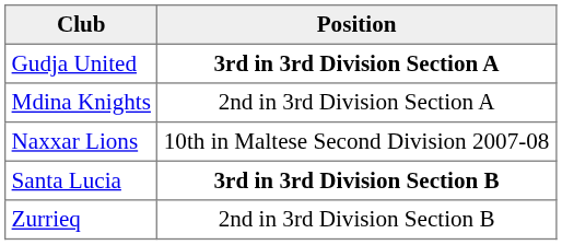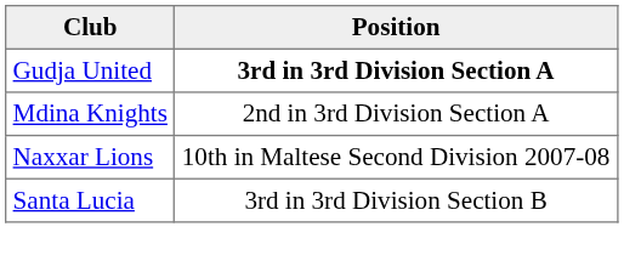 <table border="1" cellpadding="4" cellspacing="0" style="text-align:center; border-collapse:collapse;">
 <tr style="background:#efefef;">
 <th>Club<br></th>
 <th>Position</th>
 </tr>
 <tr>
 <td style="text-align:left;"><a href='#'>Gudja United</a></td>
 <td><strong>3rd in 3rd Division Section A</strong></td>
 </tr>
 <tr>
 <td style="text-align:left;"><a href='#'>Mdina Knights</a></td>
 <td>2nd in 3rd Division Section A</td>
 </tr>
 <tr>
 <td style="text-align:left;"><a href='#'>Naxxar Lions</a></td>
 <td>10th in Maltese Second Division 2007-08</td>
 </tr>
 <tr>
 <td style="text-align:left;"><a href='#'>Santa Lucia</a></td>
-<td><strong>3rd in 3rd Division Section B</strong></td>
-</tr>
-<tr>
-<td style="text-align:left;"><a href='#'>Zurrieq</a></td>
-<td>2nd in 3rd Division Section B</td>
+<td>3rd in 3rd Division Section B</td>
 </tr>
 </table>
